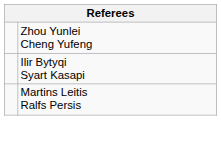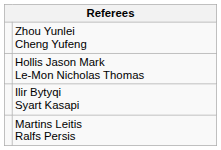 <table class="wikitable" style="width:300px;">
 <tr>
 <th colspan=2>Referees</th>
 </tr>
 <tr>
 <td align=left></td>
 <td>Zhou Yunlei<br>Cheng Yufeng</td>
 </tr>
 <tr>
 <td align=left></td>
+<td>Hollis Jason Mark<br>Le-Mon Nicholas Thomas</td>
+</tr>
+<tr>
+<td align=left></td>
 <td>Ilir Bytyqi<br>Syart Kasapi</td>
 </tr>
 <tr>
 <td align=left></td>
 <td>Martins Leitis<br>Ralfs Persis</td>
 </tr>
 </table>
